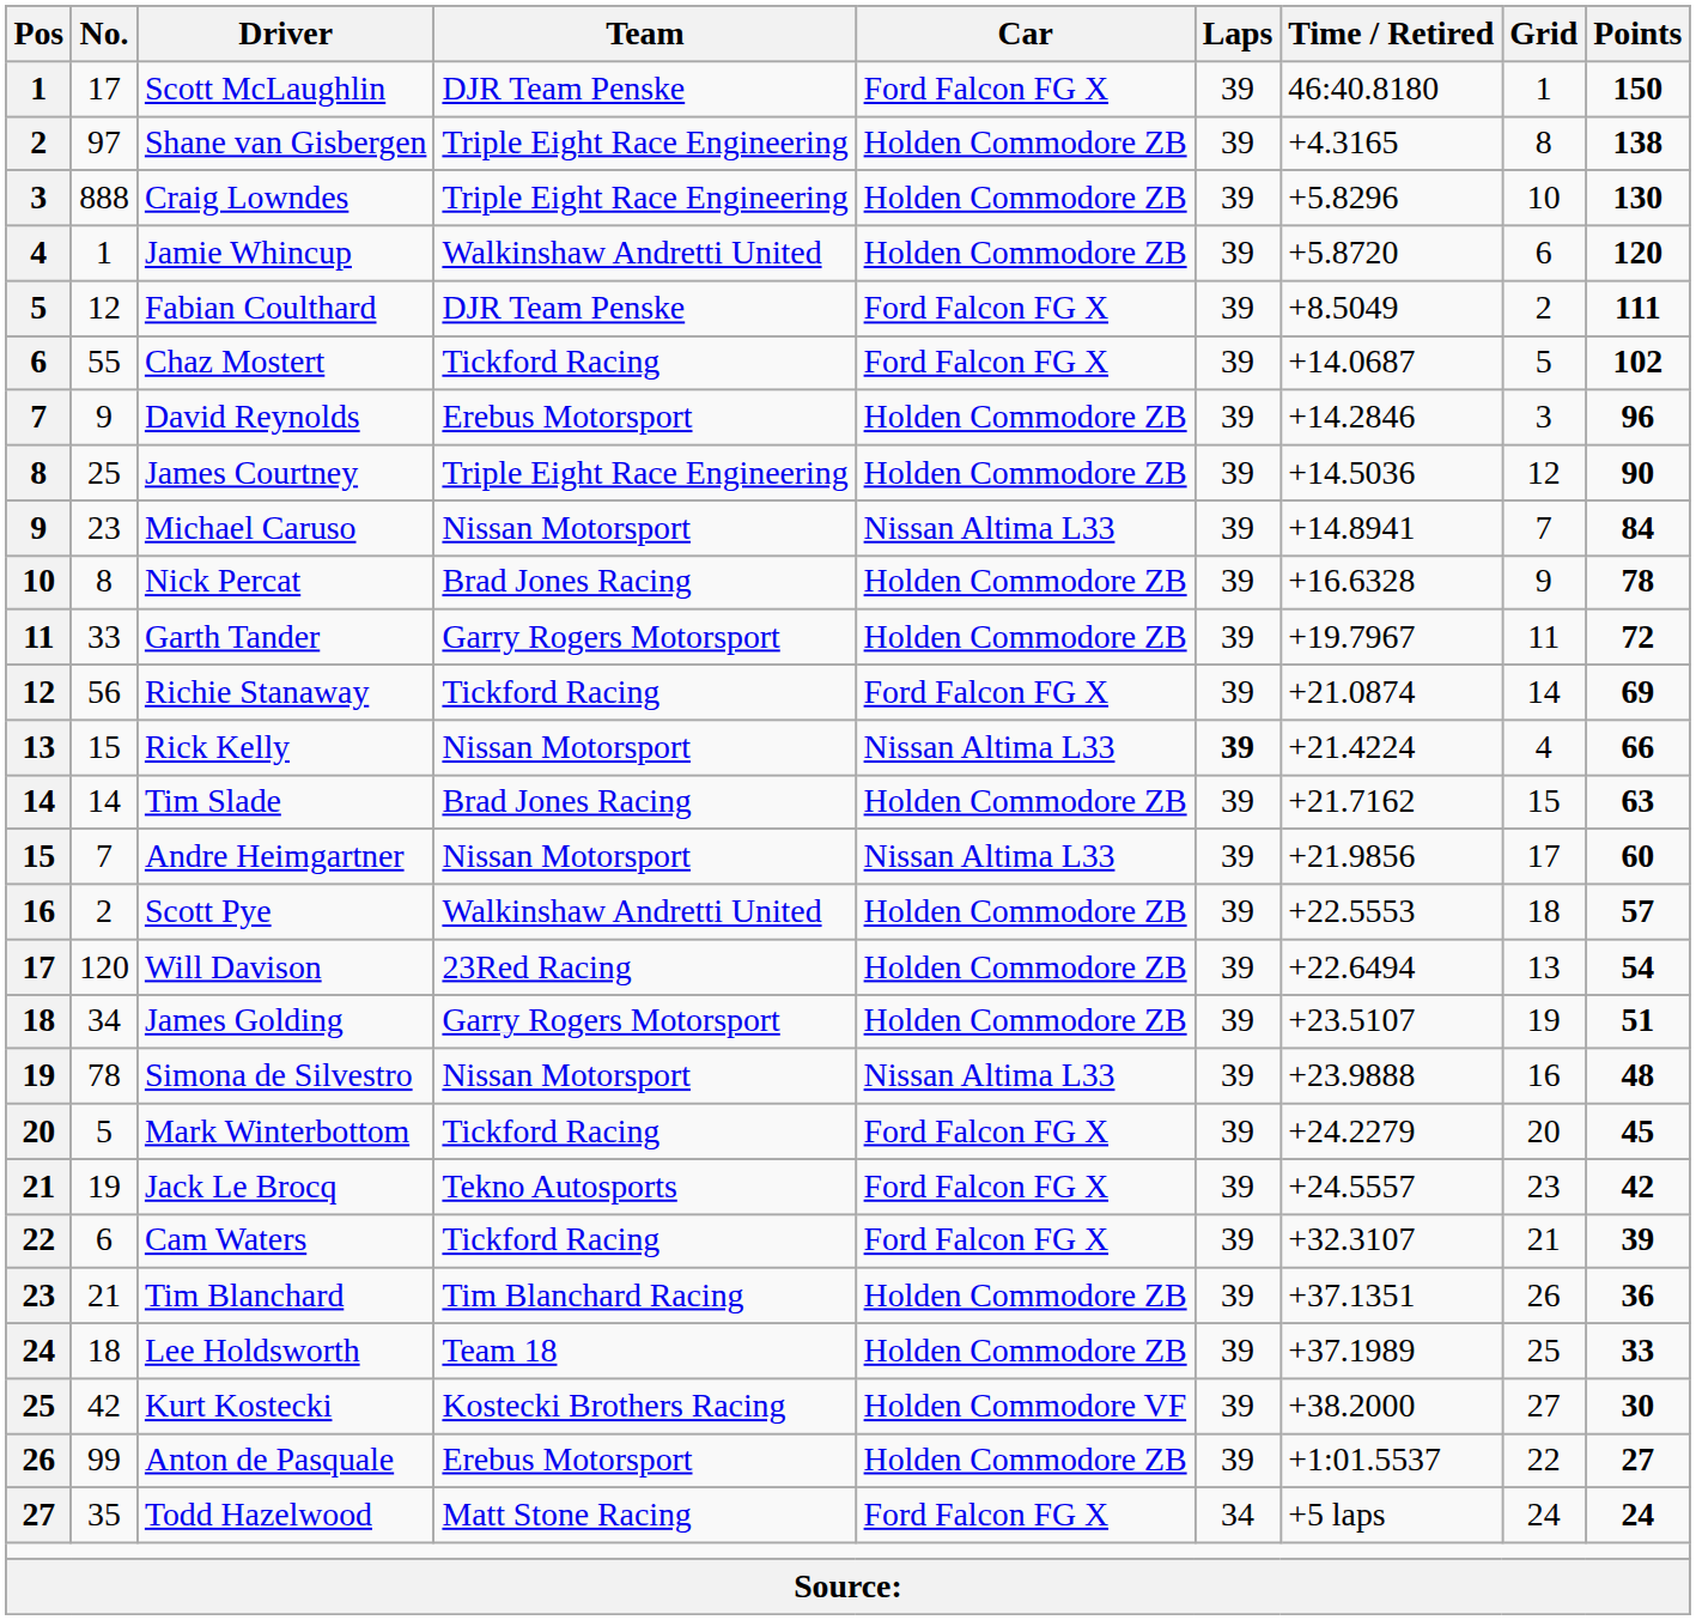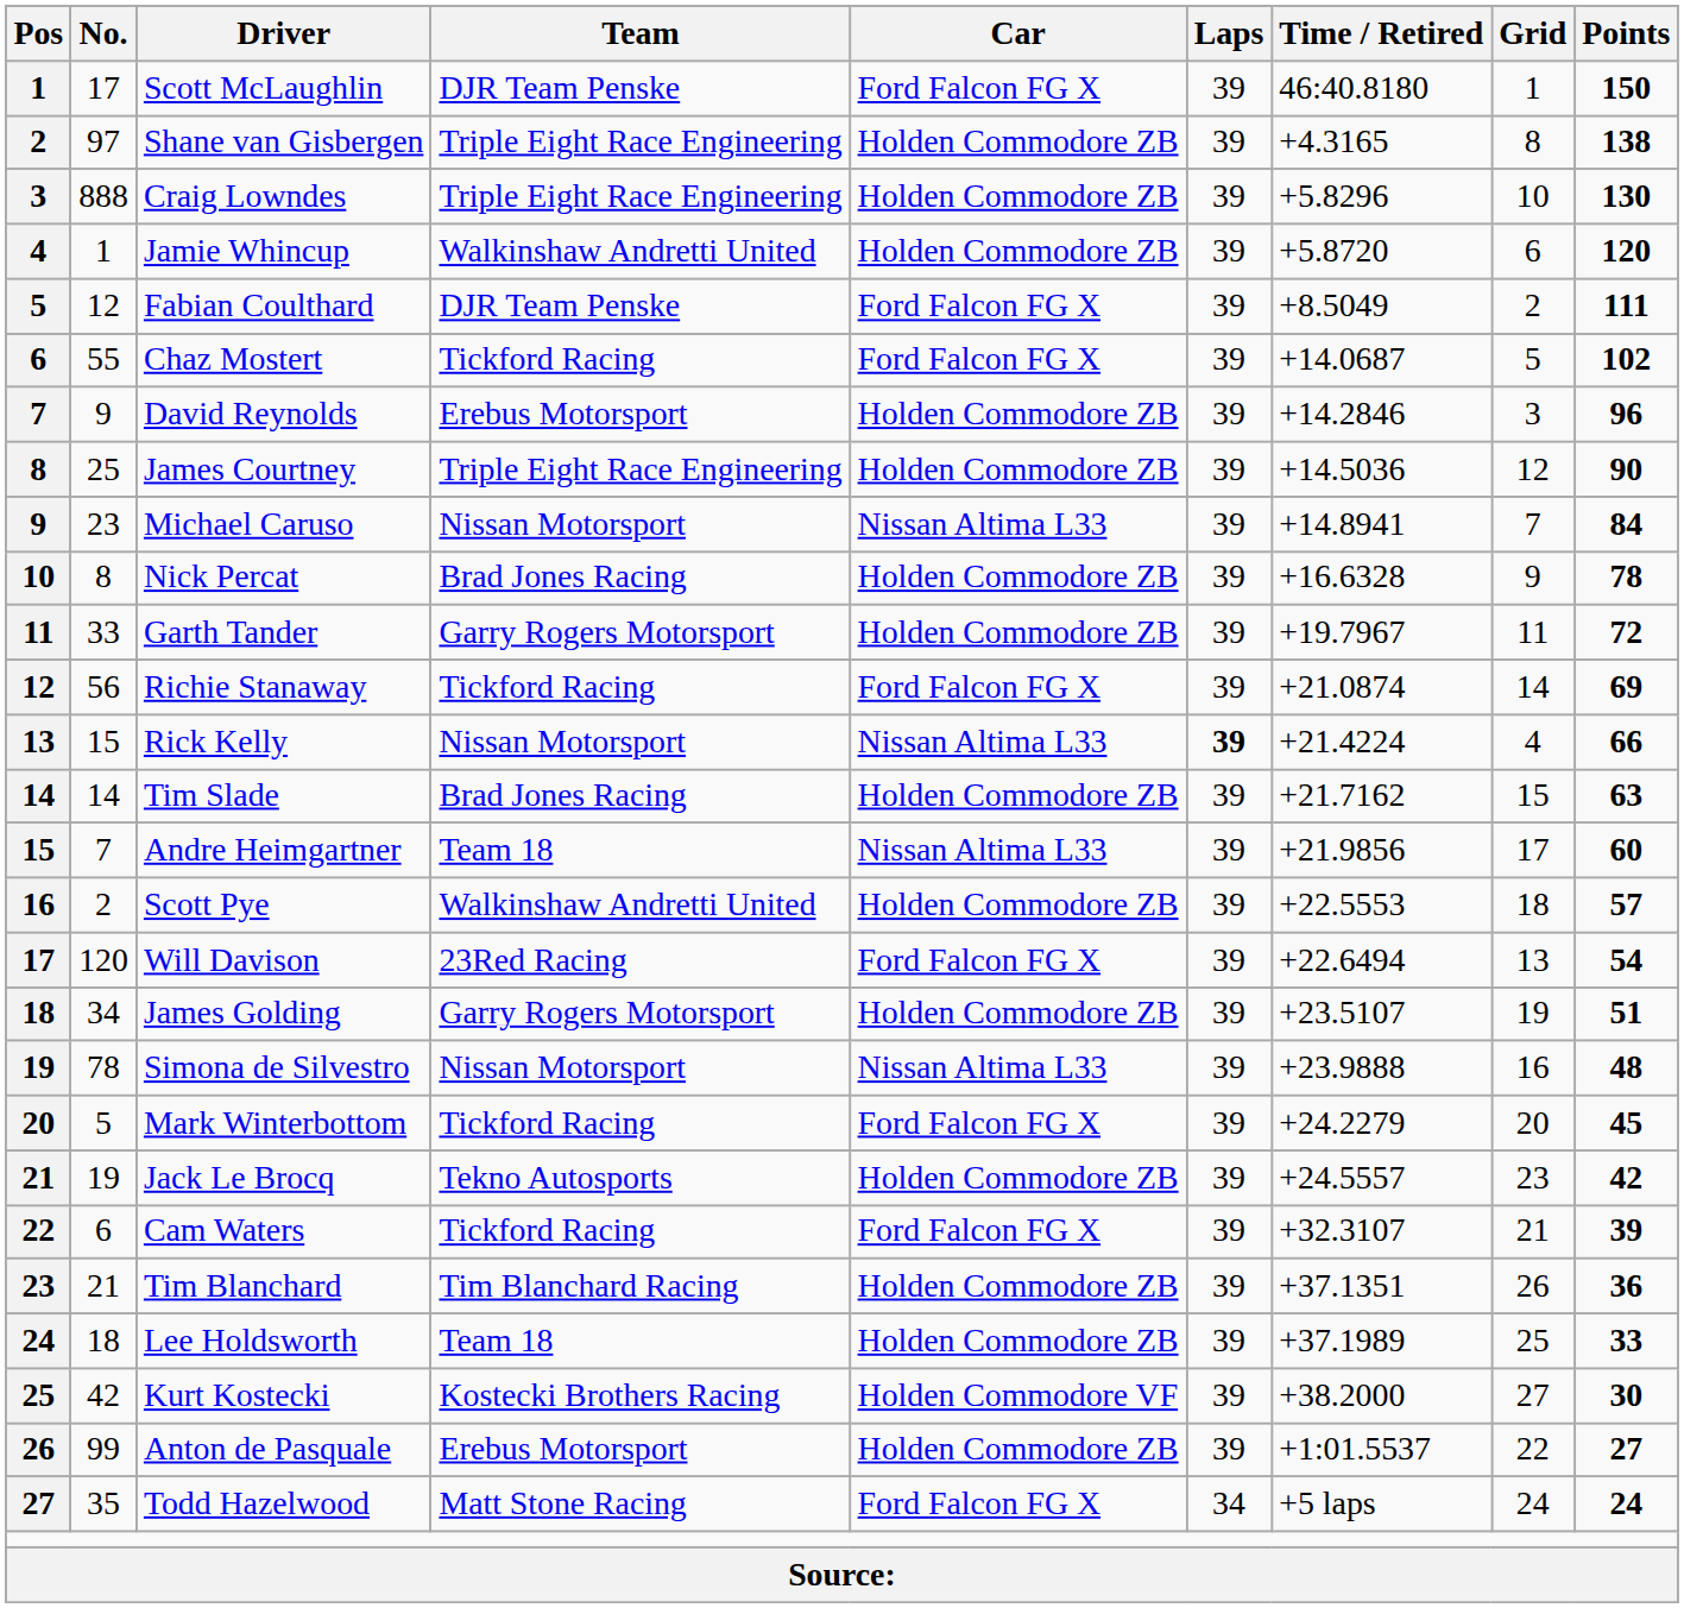 <table class="wikitable" style="font-size:90%;">
 <tr>
 <th>Pos</th>
 <th>No.</th>
 <th>Driver</th>
 <th>Team</th>
 <th>Car</th>
 <th>Laps</th>
 <th>Time / Retired</th>
 <th>Grid</th>
 <th>Points</th>
 </tr>
 <tr>
 <th>1</th>
 <td align="center">17</td>
 <td> <a href='#'>Scott McLaughlin</a></td>
 <td><a href='#'>DJR Team Penske</a></td>
 <td><a href='#'>Ford Falcon FG X</a></td>
 <td align="center">39</td>
 <td>46:40.8180</td>
 <td align="center">1</td>
 <td align="center"><strong>150</strong></td>
 </tr>
 <tr>
 <th>2</th>
 <td align="center">97</td>
 <td> <a href='#'>Shane van Gisbergen</a></td>
 <td><a href='#'>Triple Eight Race Engineering</a></td>
 <td><a href='#'>Holden Commodore ZB</a></td>
 <td align="center">39</td>
 <td>+4.3165</td>
 <td align="center">8</td>
 <td align="center"><strong>138</strong></td>
 </tr>
 <tr>
 <th>3</th>
 <td align="center">888</td>
 <td> <a href='#'>Craig Lowndes</a></td>
 <td><a href='#'>Triple Eight Race Engineering</a></td>
 <td><a href='#'>Holden Commodore ZB</a></td>
 <td align="center">39</td>
 <td>+5.8296</td>
 <td align="center">10</td>
 <td align="center"><strong>130</strong></td>
 </tr>
 <tr>
 <th>4</th>
 <td align="center">1</td>
 <td> <a href='#'>Jamie Whincup</a></td>
 <td><a href='#'>Walkinshaw Andretti United</a></td>
 <td><a href='#'>Holden Commodore ZB</a></td>
 <td align="center">39</td>
 <td>+5.8720</td>
 <td align="center">6</td>
 <td align="center"><strong>120</strong></td>
 </tr>
 <tr>
 <th>5</th>
 <td align="center">12</td>
 <td> <a href='#'>Fabian Coulthard</a></td>
 <td><a href='#'>DJR Team Penske</a></td>
 <td><a href='#'>Ford Falcon FG X</a></td>
 <td align="center">39</td>
 <td>+8.5049</td>
 <td align="center">2</td>
 <td align="center"><strong>111</strong></td>
 </tr>
 <tr>
 <th>6</th>
 <td align="center">55</td>
 <td> <a href='#'>Chaz Mostert</a></td>
 <td><a href='#'>Tickford Racing</a></td>
 <td><a href='#'>Ford Falcon FG X</a></td>
 <td align="center">39</td>
 <td>+14.0687</td>
 <td align="center">5</td>
 <td align="center"><strong>102</strong></td>
 </tr>
 <tr>
 <th>7</th>
 <td align="center">9</td>
 <td> <a href='#'>David Reynolds</a></td>
 <td><a href='#'>Erebus Motorsport</a></td>
 <td><a href='#'>Holden Commodore ZB</a></td>
 <td align="center">39</td>
 <td>+14.2846</td>
 <td align="center">3</td>
 <td align="center"><strong>96</strong></td>
 </tr>
 <tr>
 <th>8</th>
 <td align="center">25</td>
 <td> <a href='#'>James Courtney</a></td>
 <td><a href='#'>Triple Eight Race Engineering</a></td>
 <td><a href='#'>Holden Commodore ZB</a></td>
 <td align="center">39</td>
 <td>+14.5036</td>
 <td align="center">12</td>
 <td align="center"><strong>90</strong></td>
 </tr>
 <tr>
 <th>9</th>
 <td align="center">23</td>
 <td> <a href='#'>Michael Caruso</a></td>
 <td><a href='#'>Nissan Motorsport</a></td>
 <td><a href='#'>Nissan Altima L33</a></td>
 <td align="center">39</td>
 <td>+14.8941</td>
 <td align="center">7</td>
 <td align="center"><strong>84</strong></td>
 </tr>
 <tr>
 <th>10</th>
 <td align="center">8</td>
 <td> <a href='#'>Nick Percat</a></td>
 <td><a href='#'>Brad Jones Racing</a></td>
 <td><a href='#'>Holden Commodore ZB</a></td>
 <td align="center">39</td>
 <td>+16.6328</td>
 <td align="center">9</td>
 <td align="center"><strong>78</strong></td>
 </tr>
 <tr>
 <th>11</th>
 <td align="center">33</td>
 <td> <a href='#'>Garth Tander</a></td>
 <td><a href='#'>Garry Rogers Motorsport</a></td>
 <td><a href='#'>Holden Commodore ZB</a></td>
 <td align="center">39</td>
 <td>+19.7967</td>
 <td align="center">11</td>
 <td align="center"><strong>72</strong></td>
 </tr>
 <tr>
 <th>12</th>
 <td align="center">56</td>
 <td> <a href='#'>Richie Stanaway</a></td>
 <td><a href='#'>Tickford Racing</a></td>
 <td><a href='#'>Ford Falcon FG X</a></td>
 <td align="center">39</td>
 <td>+21.0874</td>
 <td align="center">14</td>
 <td align="center"><strong>69</strong></td>
 </tr>
 <tr>
 <th>13</th>
 <td align="center">15</td>
 <td> <a href='#'>Rick Kelly</a></td>
 <td><a href='#'>Nissan Motorsport</a></td>
 <td><a href='#'>Nissan Altima L33</a></td>
 <td align="center"><strong>39</strong></td>
 <td>+21.4224</td>
 <td align="center">4</td>
 <td align="center"><strong>66</strong></td>
 </tr>
 <tr>
 <th>14</th>
 <td align="center">14</td>
 <td> <a href='#'>Tim Slade</a></td>
 <td><a href='#'>Brad Jones Racing</a></td>
 <td><a href='#'>Holden Commodore ZB</a></td>
 <td align="center">39</td>
 <td>+21.7162</td>
 <td align="center">15</td>
 <td align="center"><strong>63</strong></td>
 </tr>
 <tr>
 <th>15</th>
 <td align="center">7</td>
 <td> <a href='#'>Andre Heimgartner</a></td>
-<td><a href='#'>Nissan Motorsport</a></td>
+<td><a href='#'>Team 18</a></td>
 <td><a href='#'>Nissan Altima L33</a></td>
 <td align="center">39</td>
 <td>+21.9856</td>
 <td align="center">17</td>
 <td align="center"><strong>60</strong></td>
 </tr>
 <tr>
 <th>16</th>
 <td align="center">2</td>
 <td> <a href='#'>Scott Pye</a></td>
 <td><a href='#'>Walkinshaw Andretti United</a></td>
 <td><a href='#'>Holden Commodore ZB</a></td>
 <td align="center">39</td>
 <td>+22.5553</td>
 <td align="center">18</td>
 <td align="center"><strong>57</strong></td>
 </tr>
 <tr>
 <th>17</th>
 <td align="center">120</td>
 <td> <a href='#'>Will Davison</a></td>
 <td><a href='#'>23Red Racing</a></td>
-<td><a href='#'>Holden Commodore ZB</a></td>
+<td><a href='#'>Ford Falcon FG X</a></td>
 <td align="center">39</td>
 <td>+22.6494</td>
 <td align="center">13</td>
 <td align="center"><strong>54</strong></td>
 </tr>
 <tr>
 <th>18</th>
 <td align="center">34</td>
 <td> <a href='#'>James Golding</a></td>
 <td><a href='#'>Garry Rogers Motorsport</a></td>
 <td><a href='#'>Holden Commodore ZB</a></td>
 <td align="center">39</td>
 <td>+23.5107</td>
 <td align="center">19</td>
 <td align="center"><strong>51</strong></td>
 </tr>
 <tr>
 <th>19</th>
 <td align="center">78</td>
 <td> <a href='#'>Simona de Silvestro</a></td>
 <td><a href='#'>Nissan Motorsport</a></td>
 <td><a href='#'>Nissan Altima L33</a></td>
 <td align="center">39</td>
 <td>+23.9888</td>
 <td align="center">16</td>
 <td align="center"><strong>48</strong></td>
 </tr>
 <tr>
 <th>20</th>
 <td align="center">5</td>
 <td> <a href='#'>Mark Winterbottom</a></td>
 <td><a href='#'>Tickford Racing</a></td>
 <td><a href='#'>Ford Falcon FG X</a></td>
 <td align="center">39</td>
 <td>+24.2279</td>
 <td align="center">20</td>
 <td align="center"><strong>45</strong></td>
 </tr>
 <tr>
 <th>21</th>
 <td align="center">19</td>
 <td> <a href='#'>Jack Le Brocq</a></td>
 <td><a href='#'>Tekno Autosports</a></td>
-<td><a href='#'>Ford Falcon FG X</a></td>
+<td><a href='#'>Holden Commodore ZB</a></td>
 <td align="center">39</td>
 <td>+24.5557</td>
 <td align="center">23</td>
 <td align="center"><strong>42</strong></td>
 </tr>
 <tr>
 <th>22</th>
 <td align="center">6</td>
 <td> <a href='#'>Cam Waters</a></td>
 <td><a href='#'>Tickford Racing</a></td>
 <td><a href='#'>Ford Falcon FG X</a></td>
 <td align="center">39</td>
 <td>+32.3107</td>
 <td align="center">21</td>
 <td align="center"><strong>39</strong></td>
 </tr>
 <tr>
 <th>23</th>
 <td align="center">21</td>
 <td> <a href='#'>Tim Blanchard</a></td>
 <td><a href='#'>Tim Blanchard Racing</a></td>
 <td><a href='#'>Holden Commodore ZB</a></td>
 <td align="center">39</td>
 <td>+37.1351</td>
 <td align="center">26</td>
 <td align="center"><strong>36</strong></td>
 </tr>
 <tr>
 <th>24</th>
 <td align="center">18</td>
 <td> <a href='#'>Lee Holdsworth</a></td>
 <td><a href='#'>Team 18</a></td>
 <td><a href='#'>Holden Commodore ZB</a></td>
 <td align="center">39</td>
 <td>+37.1989</td>
 <td align="center">25</td>
 <td align="center"><strong>33</strong></td>
 </tr>
 <tr>
 <th>25</th>
 <td align="center">42</td>
 <td> <a href='#'>Kurt Kostecki</a></td>
 <td><a href='#'>Kostecki Brothers Racing</a></td>
 <td><a href='#'>Holden Commodore VF</a></td>
 <td align="center">39</td>
 <td>+38.2000</td>
 <td align="center">27</td>
 <td align="center"><strong>30</strong></td>
 </tr>
 <tr>
 <th>26</th>
 <td align="center">99</td>
 <td> <a href='#'>Anton de Pasquale</a></td>
 <td><a href='#'>Erebus Motorsport</a></td>
 <td><a href='#'>Holden Commodore ZB</a></td>
 <td align="center">39</td>
 <td>+1:01.5537</td>
 <td align="center">22</td>
 <td align="center"><strong>27</strong></td>
 </tr>
 <tr>
 <th>27</th>
 <td align="center">35</td>
 <td> <a href='#'>Todd Hazelwood</a></td>
 <td><a href='#'>Matt Stone Racing</a></td>
 <td><a href='#'>Ford Falcon FG X</a></td>
 <td align="center">34</td>
 <td>+5 laps</td>
 <td align="center">24</td>
 <td align="center"><strong>24</strong></td>
 </tr>
 <tr>
 <td colspan="9" align="center"></td>
 </tr>
 <tr>
 <th colspan="9">Source:</th>
 </tr>
 </table>
